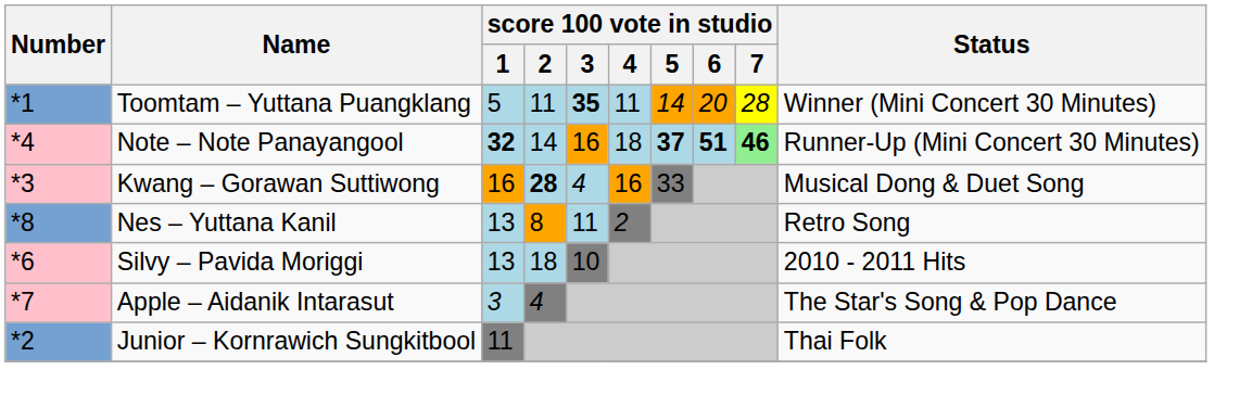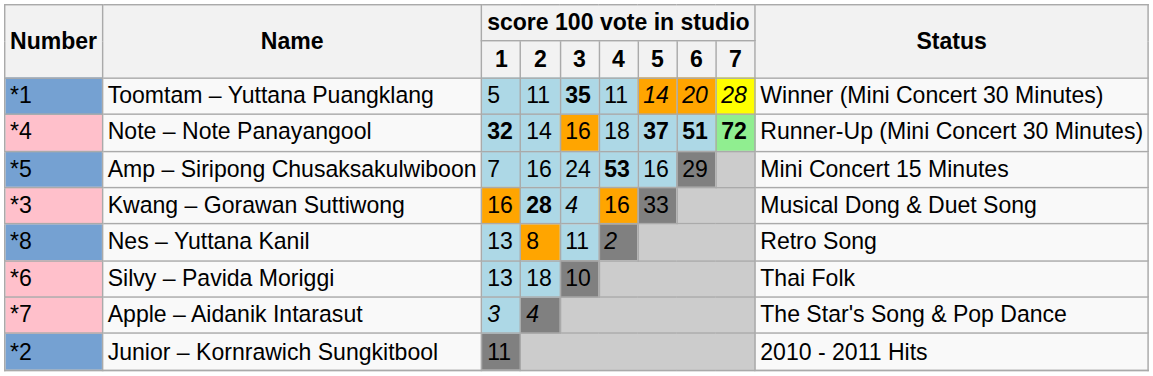 <table class="wikitable">
 <tr>
 <th rowspan=2>Number</th>
 <th rowspan=2>Name</th>
 <th colspan=7>score 100 vote in studio</th>
 <th rowspan=2>Status</th>
 </tr>
 <tr>
 <th>1</th>
 <th>2</th>
 <th>3</th>
 <th>4</th>
 <th>5</th>
 <th>6</th>
 <th>7</th>
 </tr>
 <tr>
 <td style="background:#75A1D2">*1</td>
 <td>Toomtam – Yuttana Puangklang</td>
 <td bgcolor="lightblue">5</td>
 <td bgcolor="lightblue">11</td>
 <td bgcolor="lightblue"><span><strong>35</strong></span></td>
 <td bgcolor="lightblue">11</td>
 <td bgcolor="orange"><span><em>14</em></span></td>
 <td bgcolor="orange"><span><em>20</em></span></td>
 <td bgcolor="yellow"><span><em>28</em></span></td>
 <td>Winner (Mini Concert 30 Minutes)</td>
 </tr>
 <tr>
 <td style="background:pink;">*4</td>
 <td>Note – Note Panayangool</td>
 <td bgcolor="lightblue"><span><strong>32</strong></span></td>
 <td bgcolor="lightblue">14</td>
 <td bgcolor="orange">16</td>
 <td bgcolor="lightblue">18</td>
 <td bgcolor="lightblue"><span><strong>37</strong></span></td>
 <td bgcolor="lightblue"><span><strong>51</strong></span></td>
-<td bgcolor="lightgreen"><span><strong>46</strong></span></td>
+<td bgcolor="lightgreen"><span><strong>72</strong></span></td>
 <td>Runner-Up (Mini Concert 30 Minutes)</td>
+</tr>
+<tr>
+<td style="background:#75A1D2">*5</td>
+<td>Amp – Siripong Chusaksakulwiboon</td>
+<td bgcolor="lightblue">7</td>
+<td bgcolor="lightblue">16</td>
+<td bgcolor="lightblue">24</td>
+<td bgcolor="lightblue"><span><strong>53</strong></span></td>
+<td bgcolor="lightblue">16</td>
+<td bgcolor = "gray">29</td>
+<td style="background:#CCCCCC;" colspan=" 1 "></td>
+<td>Mini Concert 15 Minutes</td>
 </tr>
 <tr>
 <td style="background:pink;">*3</td>
 <td>Kwang – Gorawan Suttiwong</td>
 <td bgcolor="orange">16</td>
 <td bgcolor="lightblue"><span><strong>28</strong></span></td>
 <td bgcolor="lightblue"><span><em>4</em></span></td>
 <td bgcolor="orange">16</td>
 <td bgcolor = "gray">33</td>
 <td style="background:#CCCCCC;" colspan=" 2 "></td>
 <td>Musical Dong & Duet Song</td>
 </tr>
 <tr>
 <td style="background:#75A1D2">*8</td>
 <td>Nes – Yuttana Kanil</td>
 <td bgcolor="lightblue">13</td>
 <td bgcolor="orange">8</td>
 <td bgcolor="lightblue">11</td>
 <td bgcolor = "gray"><span><em>2</em></span></td>
 <td style="background:#CCCCCC;" colspan=" 3 "></td>
 <td>Retro Song</td>
 </tr>
 <tr>
 <td style="background:pink;">*6</td>
 <td>Silvy – Pavida Moriggi</td>
 <td bgcolor="lightblue">13</td>
 <td bgcolor="lightblue">18</td>
 <td bgcolor = "gray">10</td>
 <td style="background:#CCCCCC;" colspan=" 4 "></td>
-<td>2010 - 2011 Hits</td>
+<td>Thai Folk</td>
 </tr>
 <tr>
 <td style="background:pink;">*7</td>
 <td>Apple – Aidanik Intarasut</td>
 <td bgcolor="lightblue"><span><em>3</em></span></td>
 <td bgcolor = "gray"><span><em>4</em></span></td>
 <td style="background:#CCCCCC;" colspan=" 5 "></td>
 <td>The Star's Song & Pop Dance</td>
 </tr>
 <tr>
 <td style="background:#75A1D2">*2</td>
 <td>Junior – Kornrawich Sungkitbool</td>
 <td bgcolor = "gray">11</td>
 <td style="background:#CCCCCC;" colspan=" 6 "></td>
-<td>Thai Folk</td>
+<td>2010 - 2011 Hits</td>
 </tr>
 <tr>
 </tr>
 </table>
